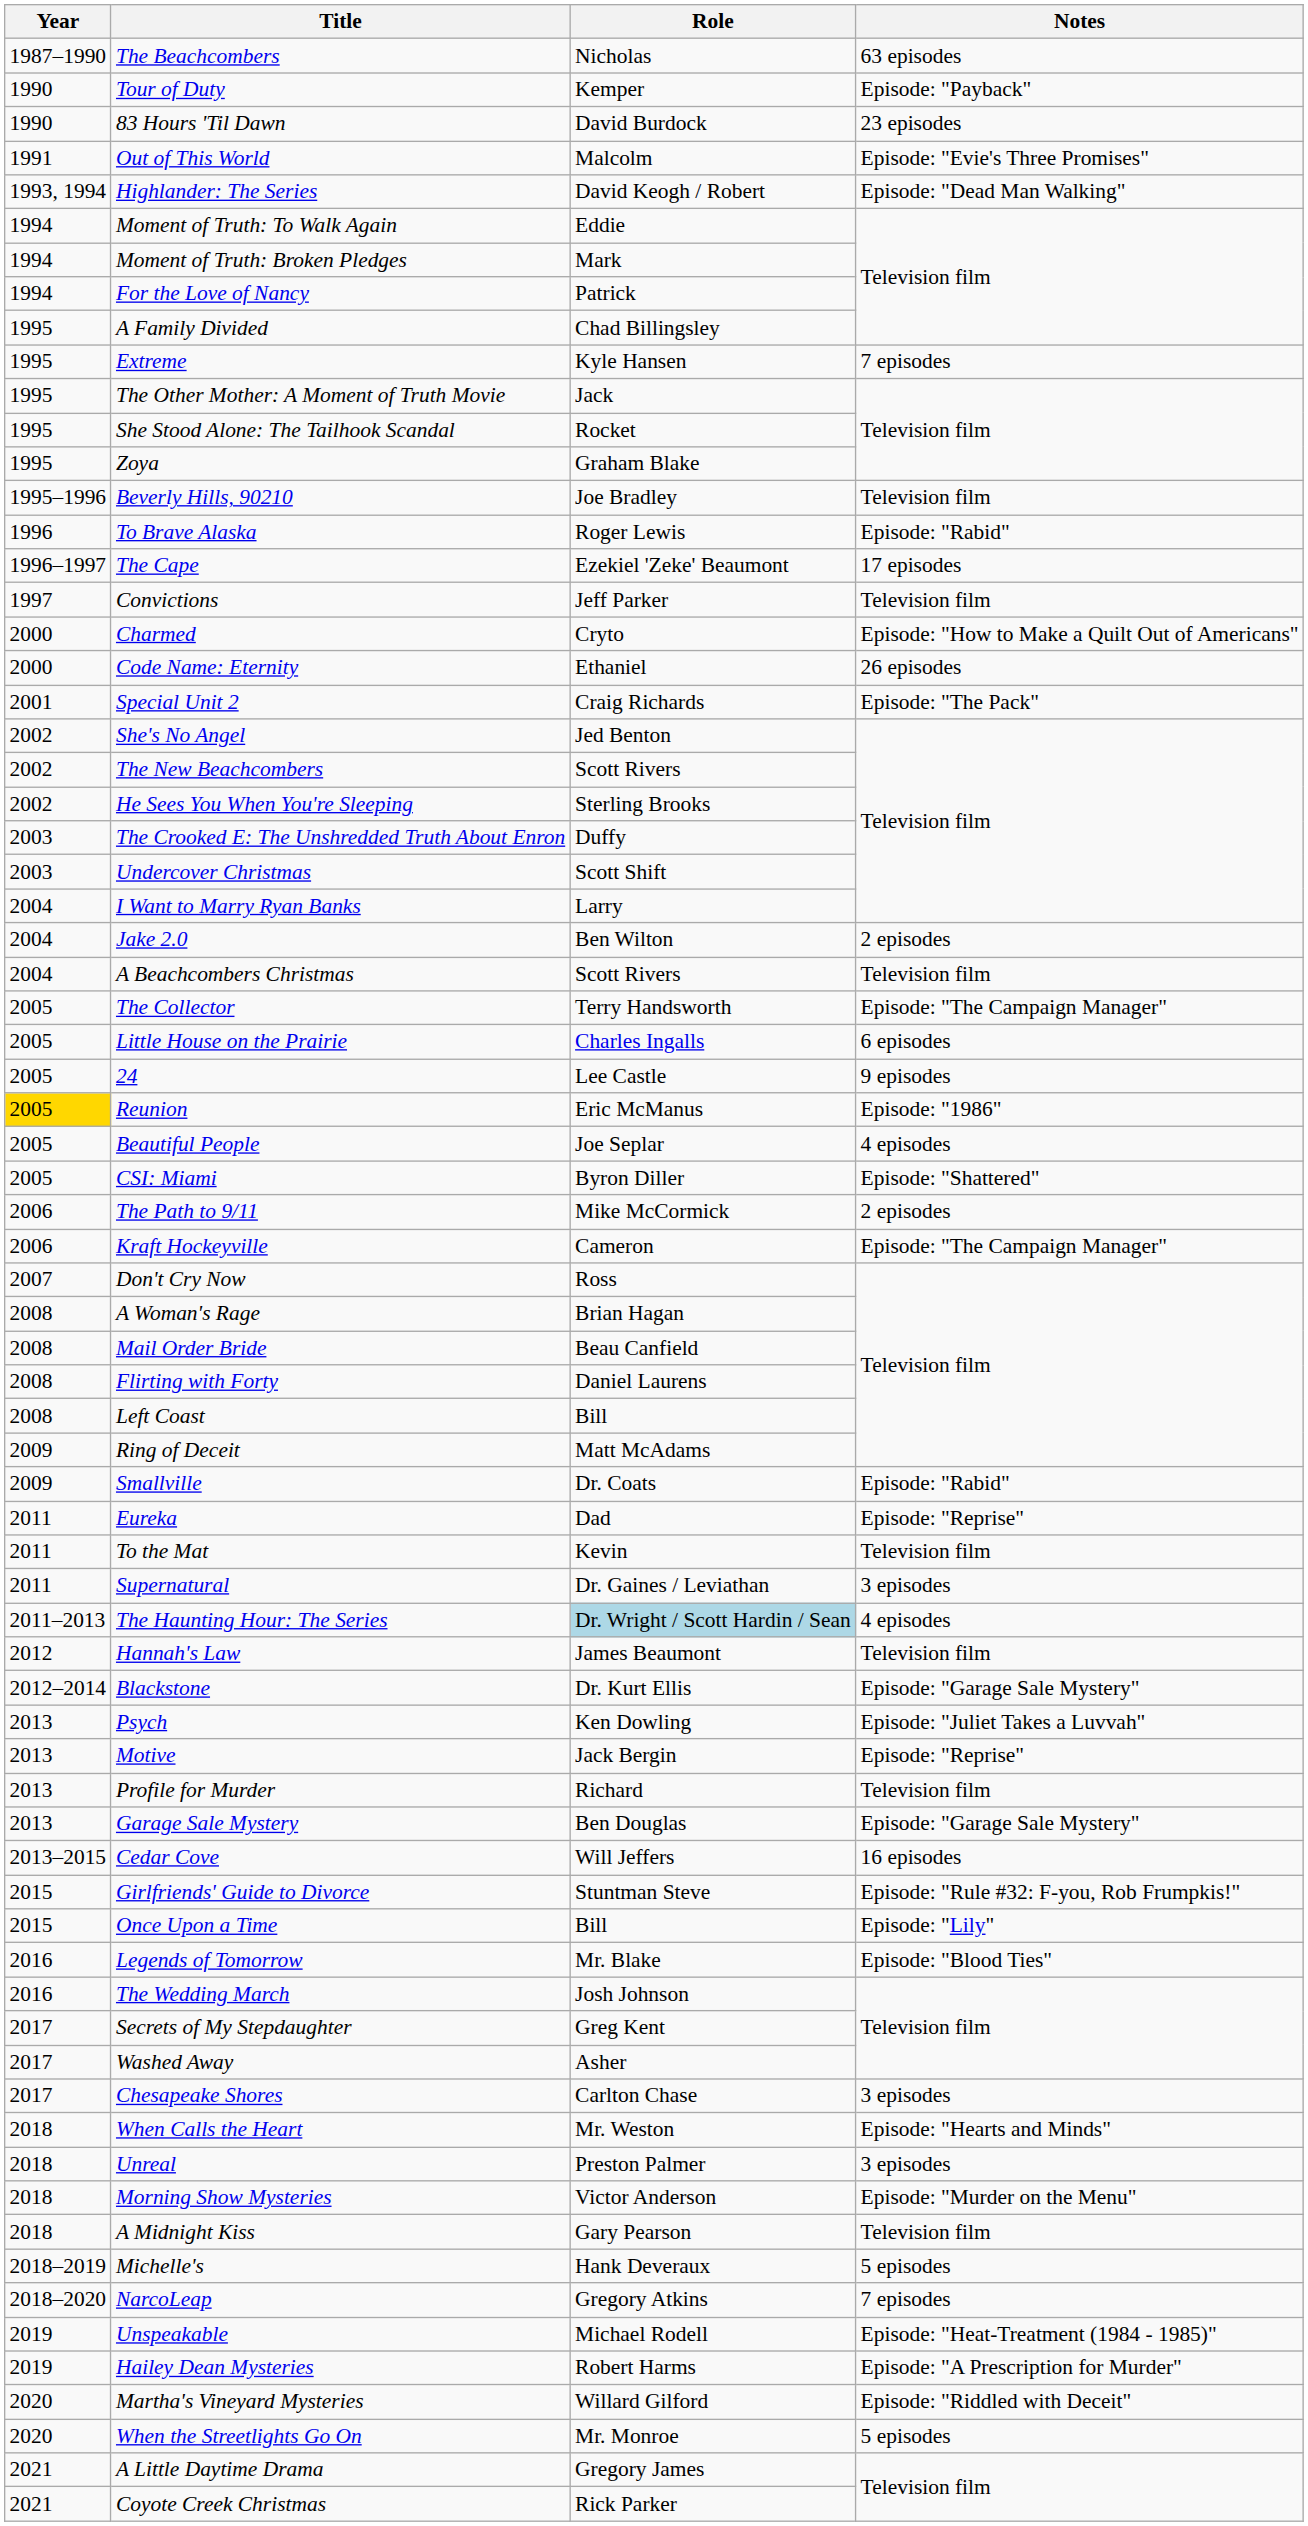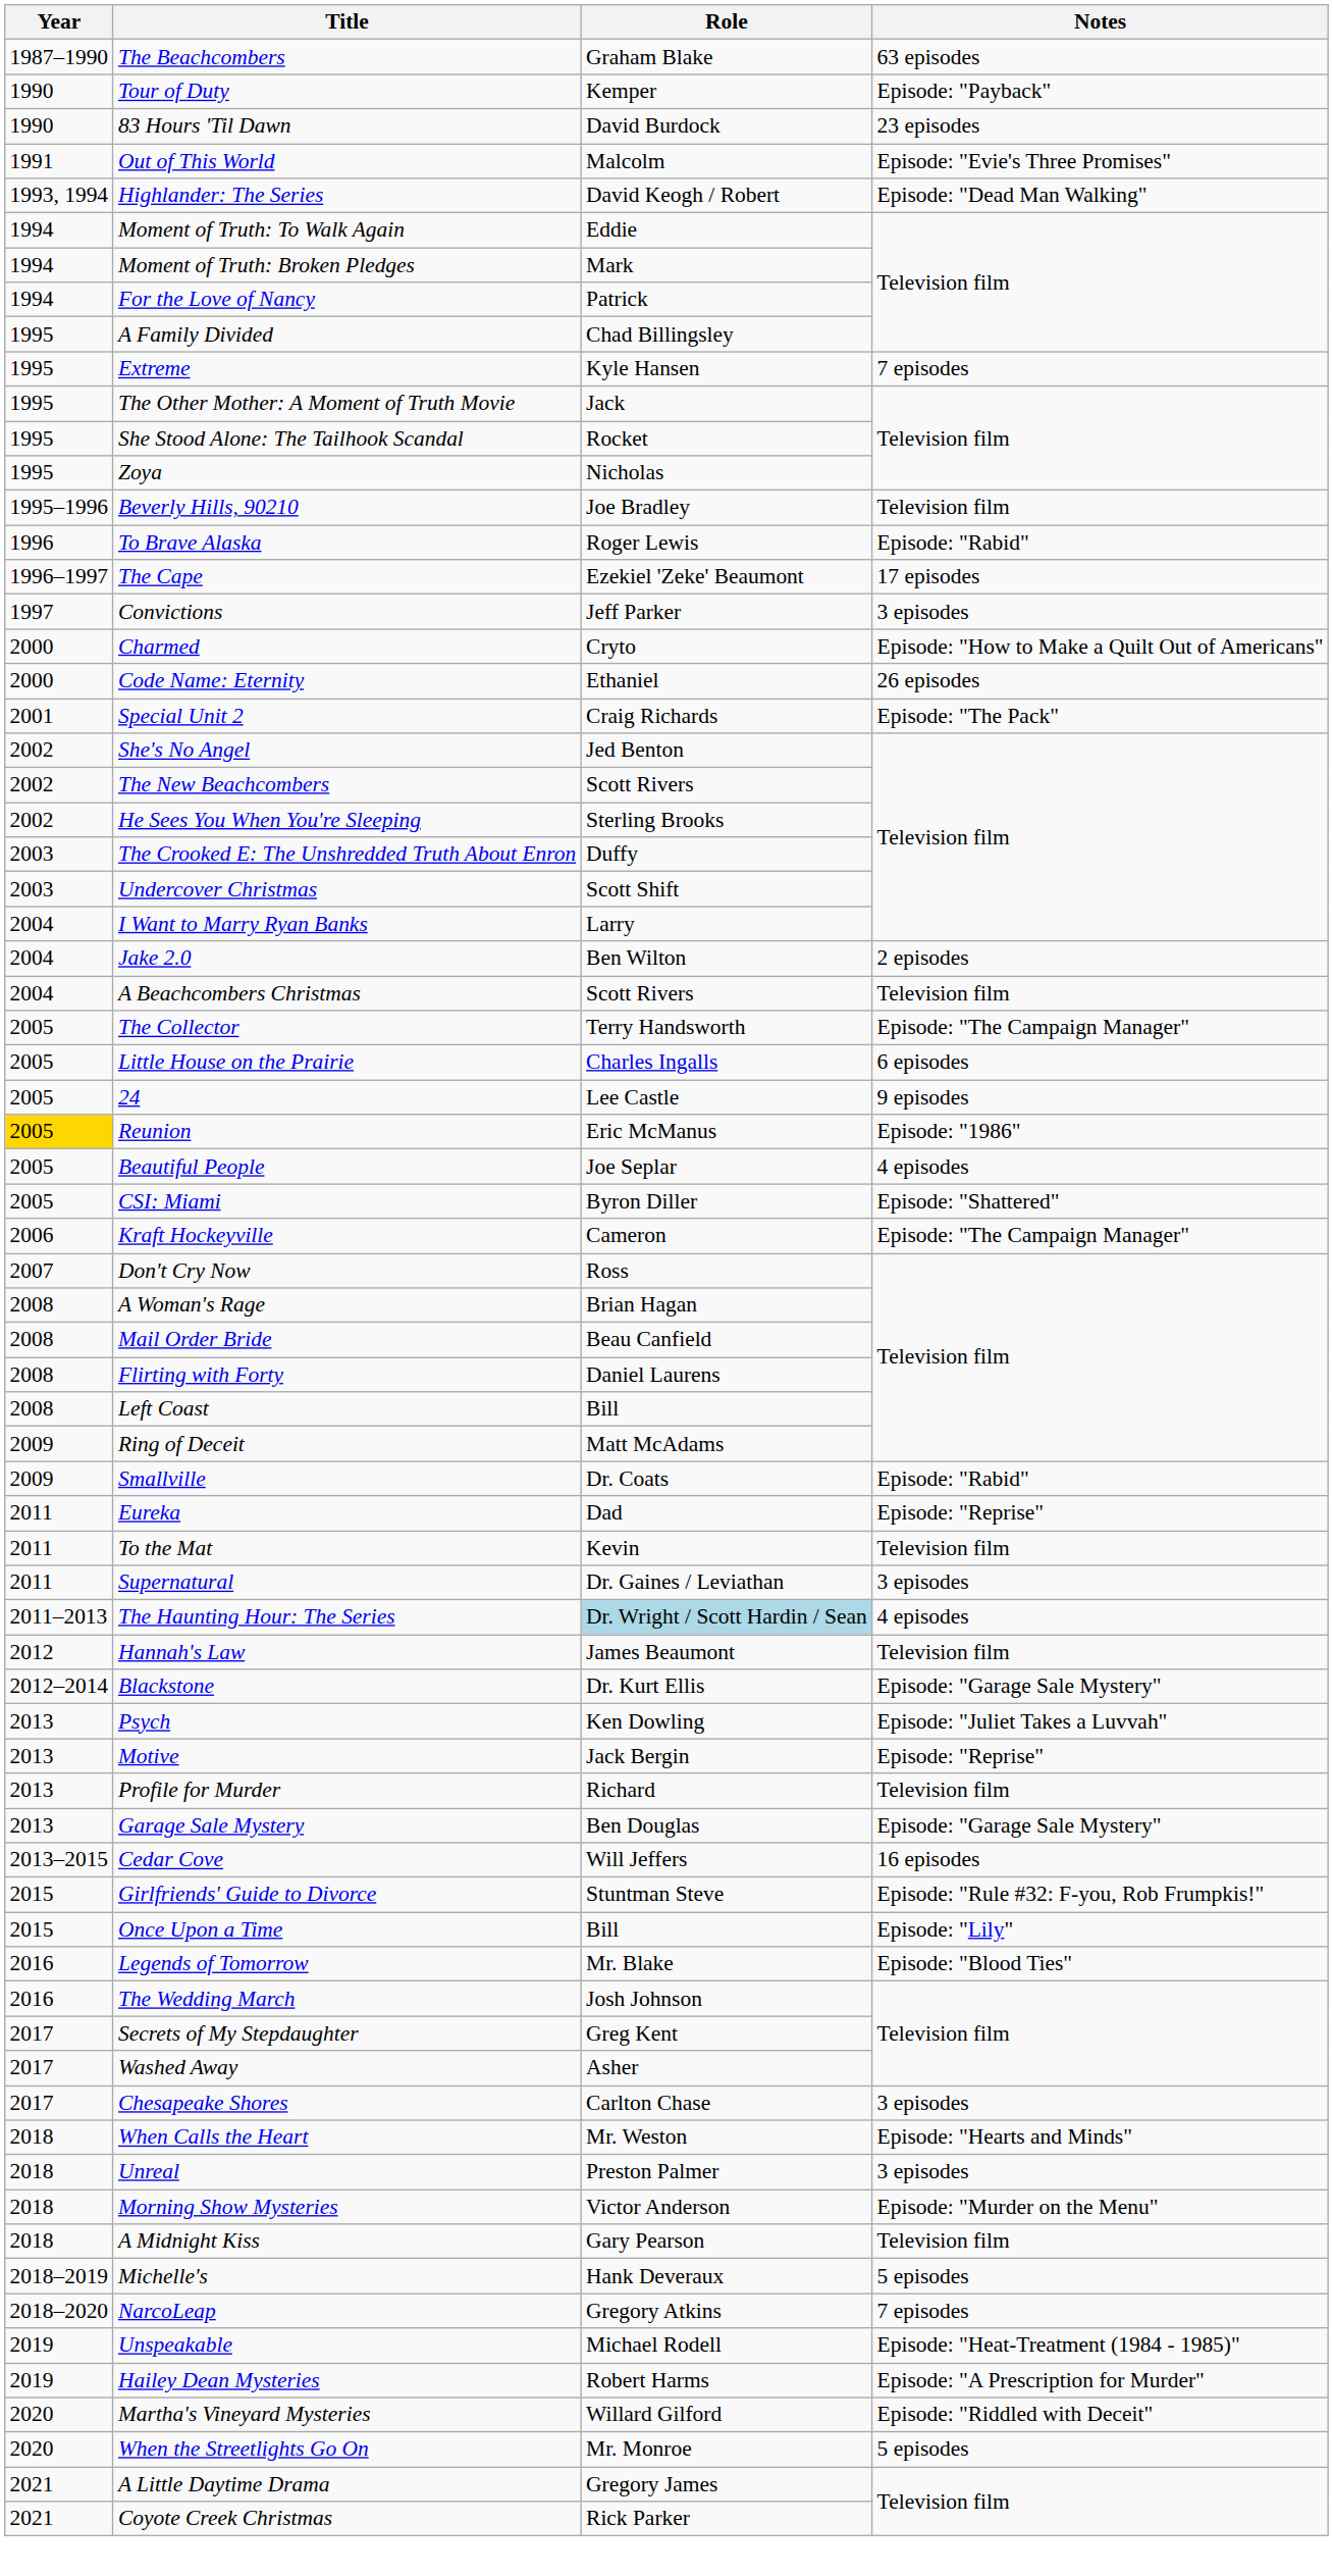 <table class="wikitable sortable">
 <tr>
 <th>Year</th>
 <th>Title</th>
 <th>Role</th>
 <th class="unsortable">Notes</th>
 </tr>
 <tr>
 <td>1987–1990</td>
 <td data-sort-value="Beachcombers, The"><em><a href='#'>The Beachcombers</a></em></td>
-<td>Nicholas</td>
+<td>Graham Blake</td>
 <td>63 episodes</td>
 </tr>
 <tr>
 <td>1990</td>
 <td><a href='#'><em>Tour of Duty</em></a></td>
 <td>Kemper</td>
 <td>Episode: "Payback"</td>
 </tr>
 <tr>
 <td>1990</td>
 <td><em>83 Hours 'Til Dawn</em></td>
 <td>David Burdock</td>
 <td>23 episodes</td>
 </tr>
 <tr>
 <td>1991</td>
 <td><a href='#'><em>Out of This World</em></a></td>
 <td>Malcolm</td>
 <td>Episode: "Evie's Three Promises"</td>
 </tr>
 <tr>
 <td>1993, 1994</td>
 <td><em><a href='#'>Highlander: The Series</a></em></td>
 <td>David Keogh / Robert</td>
 <td>Episode: "Dead Man Walking"</td>
 </tr>
 <tr>
 <td>1994</td>
 <td><em>Moment of Truth: To Walk Again</em></td>
 <td>Eddie</td>
 <td rowspan="4">Television film</td>
 </tr>
 <tr>
 <td>1994</td>
 <td><em>Moment of Truth: Broken Pledges</em></td>
 <td>Mark</td>
 </tr>
 <tr>
 <td>1994</td>
 <td><em><a href='#'>For the Love of Nancy</a></em></td>
 <td>Patrick</td>
 </tr>
 <tr>
 <td>1995</td>
 <td data-sort-value="Family Divided, A"><em>A Family Divided</em></td>
 <td>Chad Billingsley</td>
 </tr>
 <tr>
 <td>1995</td>
 <td><a href='#'><em>Extreme</em></a></td>
 <td>Kyle Hansen</td>
 <td>7 episodes</td>
 </tr>
 <tr>
 <td>1995</td>
 <td data-sort-value="Other Mother: A Moment of Truth Movie, The"><em>The Other Mother: A Moment of Truth Movie</em></td>
 <td>Jack</td>
 <td rowspan="3">Television film</td>
 </tr>
 <tr>
 <td>1995</td>
 <td><em>She Stood Alone: The Tailhook Scandal</em></td>
 <td>Rocket</td>
 </tr>
 <tr>
 <td>1995</td>
 <td><em>Zoya</em></td>
-<td>Graham Blake</td>
+<td>Nicholas</td>
 </tr>
 <tr>
 <td>1995–1996</td>
 <td><em><a href='#'>Beverly Hills, 90210</a></em></td>
 <td>Joe Bradley</td>
 <td>Television film</td>
 </tr>
 <tr>
 <td>1996</td>
 <td><em><a href='#'>To Brave Alaska</a></em></td>
 <td>Roger Lewis</td>
 <td>Episode: "Rabid"</td>
 </tr>
 <tr>
 <td>1996–1997</td>
 <td data-sort-value="Cape, The"><a href='#'><em>The Cape</em></a></td>
 <td>Ezekiel 'Zeke' Beaumont</td>
 <td>17 episodes</td>
 </tr>
 <tr>
 <td>1997</td>
 <td><em>Convictions</em></td>
 <td>Jeff Parker</td>
-<td>Television film</td>
+<td>3 episodes</td>
 </tr>
 <tr>
 <td>2000</td>
 <td><em><a href='#'>Charmed</a></em></td>
 <td>Cryto</td>
 <td>Episode: "How to Make a Quilt Out of Americans"</td>
 </tr>
 <tr>
 <td>2000</td>
 <td><em><a href='#'>Code Name: Eternity</a></em></td>
 <td>Ethaniel</td>
 <td>26 episodes</td>
 </tr>
 <tr>
 <td>2001</td>
 <td><em><a href='#'>Special Unit 2</a></em></td>
 <td>Craig Richards</td>
 <td>Episode: "The Pack"</td>
 </tr>
 <tr>
 <td>2002</td>
 <td><em><a href='#'>She's No Angel</a></em></td>
 <td>Jed Benton</td>
 <td rowspan="6">Television film</td>
 </tr>
 <tr>
 <td>2002</td>
 <td data-sort-value="New Beachcombers, The"><em><a href='#'>The New Beachcombers</a></em></td>
 <td>Scott Rivers</td>
 </tr>
 <tr>
 <td>2002</td>
 <td><em><a href='#'>He Sees You When You're Sleeping</a></em></td>
 <td>Sterling Brooks</td>
 </tr>
 <tr>
 <td>2003</td>
 <td data-sort-value="Crooked E: The Unshredded Truth About Enron, The"><em><a href='#'>The Crooked E: The Unshredded Truth About Enron</a></em></td>
 <td>Duffy</td>
 </tr>
 <tr>
 <td>2003</td>
 <td><em><a href='#'>Undercover Christmas</a></em></td>
 <td>Scott Shift</td>
 </tr>
 <tr>
 <td>2004</td>
 <td><em><a href='#'>I Want to Marry Ryan Banks</a></em></td>
 <td>Larry</td>
 </tr>
 <tr>
 <td>2004</td>
 <td><em><a href='#'>Jake 2.0</a></em></td>
 <td>Ben Wilton</td>
 <td>2 episodes</td>
 </tr>
 <tr>
 <td>2004</td>
 <td data-sort-value="Beachcombers Christmas, A"><em>A Beachcombers Christmas</em></td>
 <td>Scott Rivers</td>
 <td>Television film</td>
 </tr>
 <tr>
 <td>2005</td>
 <td data-sort-value="Collector, The"><a href='#'><em>The Collector</em></a></td>
 <td>Terry Handsworth</td>
 <td>Episode: "The Campaign Manager"</td>
 </tr>
 <tr>
 <td>2005</td>
 <td><a href='#'><em>Little House on the Prairie</em></a></td>
 <td><a href='#'>Charles Ingalls</a></td>
 <td>6 episodes</td>
 </tr>
 <tr>
 <td>2005</td>
 <td><a href='#'><em>24</em></a></td>
 <td>Lee Castle</td>
 <td>9 episodes</td>
 </tr>
 <tr>
 <td style="background: gold;">2005</td>
 <td><a href='#'><em>Reunion</em></a></td>
 <td>Eric McManus</td>
 <td>Episode: "1986"</td>
 </tr>
 <tr>
 <td>2005</td>
 <td><a href='#'><em>Beautiful People</em></a></td>
 <td>Joe Seplar</td>
 <td>4 episodes</td>
 </tr>
 <tr>
 <td>2005</td>
 <td><em><a href='#'>CSI: Miami</a></em></td>
 <td>Byron Diller</td>
 <td>Episode: "Shattered"</td>
-</tr>
-<tr>
-<td>2006</td>
-<td data-sort-value="Path to 9/11, The"><em><a href='#'>The Path to 9/11</a></em></td>
-<td>Mike McCormick</td>
-<td>2 episodes</td>
 </tr>
 <tr>
 <td>2006</td>
 <td><em><a href='#'>Kraft Hockeyville</a></em></td>
 <td>Cameron</td>
 <td>Episode: "The Campaign Manager"</td>
 </tr>
 <tr>
 <td>2007</td>
 <td><em>Don't Cry Now</em></td>
 <td>Ross</td>
 <td rowspan="6">Television film</td>
 </tr>
 <tr>
 <td>2008</td>
 <td data-sort-value="Woman's Rage, A"><em>A Woman's Rage</em></td>
 <td>Brian Hagan</td>
 </tr>
 <tr>
 <td>2008</td>
 <td><a href='#'><em>Mail Order Bride</em></a></td>
 <td>Beau Canfield</td>
 </tr>
 <tr>
 <td>2008</td>
 <td><em><a href='#'>Flirting with Forty</a></em></td>
 <td>Daniel Laurens</td>
 </tr>
 <tr>
 <td>2008</td>
 <td><em>Left Coast</em></td>
 <td>Bill</td>
 </tr>
 <tr>
 <td>2009</td>
 <td><em>Ring of Deceit</em></td>
 <td>Matt McAdams</td>
 </tr>
 <tr>
 <td>2009</td>
 <td><em><a href='#'>Smallville</a></em></td>
 <td>Dr. Coats</td>
 <td>Episode: "Rabid"</td>
 </tr>
 <tr>
 <td>2011</td>
 <td><a href='#'><em>Eureka</em></a></td>
 <td>Dad</td>
 <td>Episode: "Reprise"</td>
 </tr>
 <tr>
 <td>2011</td>
 <td><em>To the Mat</em></td>
 <td>Kevin</td>
 <td>Television film</td>
 </tr>
 <tr>
 <td>2011</td>
 <td><a href='#'><em>Supernatural</em></a></td>
 <td>Dr. Gaines / Leviathan</td>
 <td>3 episodes</td>
 </tr>
 <tr>
 <td>2011–2013</td>
 <td data-sort-value="Haunting Hour: The Series, The"><em><a href='#'>The Haunting Hour: The Series</a></em></td>
 <td style="background: lightblue;">Dr. Wright / Scott Hardin / Sean</td>
 <td>4 episodes</td>
 </tr>
 <tr>
 <td>2012</td>
 <td><em><a href='#'>Hannah's Law</a></em></td>
 <td>James Beaumont</td>
 <td>Television film</td>
 </tr>
 <tr>
 <td>2012–2014</td>
 <td><a href='#'><em>Blackstone</em></a></td>
 <td>Dr. Kurt Ellis</td>
 <td>Episode: "Garage Sale Mystery"</td>
 </tr>
 <tr>
 <td>2013</td>
 <td><em><a href='#'>Psych</a></em></td>
 <td>Ken Dowling</td>
 <td>Episode: "Juliet Takes a Luvvah"</td>
 </tr>
 <tr>
 <td>2013</td>
 <td><a href='#'><em>Motive</em></a></td>
 <td>Jack Bergin</td>
 <td>Episode: "Reprise"</td>
 </tr>
 <tr>
 <td>2013</td>
 <td><em>Profile for Murder</em></td>
 <td>Richard</td>
 <td>Television film</td>
 </tr>
 <tr>
 <td>2013</td>
 <td><em><a href='#'>Garage Sale Mystery</a></em></td>
 <td>Ben Douglas</td>
 <td>Episode: "Garage Sale Mystery"</td>
 </tr>
 <tr>
 <td>2013–2015</td>
 <td><a href='#'><em>Cedar Cove</em></a></td>
 <td>Will Jeffers</td>
 <td>16 episodes</td>
 </tr>
 <tr>
 <td>2015</td>
 <td><em><a href='#'>Girlfriends' Guide to Divorce</a></em></td>
 <td>Stuntman Steve</td>
 <td>Episode: "Rule #32: F-you, Rob Frumpkis!"</td>
 </tr>
 <tr>
 <td>2015</td>
 <td><a href='#'><em>Once Upon a Time</em></a></td>
 <td>Bill</td>
 <td>Episode: "<a href='#'>Lily</a>"</td>
 </tr>
 <tr>
 <td>2016</td>
 <td><em><a href='#'>Legends of Tomorrow</a></em></td>
 <td>Mr. Blake</td>
 <td>Episode: "Blood Ties"</td>
 </tr>
 <tr>
 <td>2016</td>
 <td data-sort-value="Wedding March, The"><a href='#'><em>The Wedding March</em></a></td>
 <td>Josh Johnson</td>
 <td rowspan="3">Television film</td>
 </tr>
 <tr>
 <td>2017</td>
 <td><em>Secrets of My Stepdaughter</em></td>
 <td>Greg Kent</td>
 </tr>
 <tr>
 <td>2017</td>
 <td><em>Washed Away</em></td>
 <td>Asher</td>
 </tr>
 <tr>
 <td>2017</td>
 <td><em><a href='#'>Chesapeake Shores</a></em></td>
 <td>Carlton Chase</td>
 <td>3 episodes</td>
 </tr>
 <tr>
 <td>2018</td>
 <td><em><a href='#'>When Calls the Heart</a></em></td>
 <td>Mr. Weston</td>
 <td>Episode: "Hearts and Minds"</td>
 </tr>
 <tr>
 <td>2018</td>
 <td><a href='#'><em>Unreal</em></a></td>
 <td>Preston Palmer</td>
 <td>3 episodes</td>
 </tr>
 <tr>
 <td>2018</td>
 <td><em><a href='#'>Morning Show Mysteries</a></em></td>
 <td>Victor Anderson</td>
 <td>Episode: "Murder on the Menu"</td>
 </tr>
 <tr>
 <td>2018</td>
 <td data-sort-value="Midnight Kiss, A"><em>A Midnight Kiss</em></td>
 <td>Gary Pearson</td>
 <td>Television film</td>
 </tr>
 <tr>
 <td>2018–2019</td>
 <td><em>Michelle's</em></td>
 <td>Hank Deveraux</td>
 <td>5 episodes</td>
 </tr>
 <tr>
 <td>2018–2020</td>
 <td><em><a href='#'>NarcoLeap</a></em></td>
 <td>Gregory Atkins</td>
 <td>7 episodes</td>
 </tr>
 <tr>
 <td>2019</td>
 <td><a href='#'><em>Unspeakable</em></a></td>
 <td>Michael Rodell</td>
 <td>Episode: "Heat-Treatment (1984 - 1985)"</td>
 </tr>
 <tr>
 <td>2019</td>
 <td><em><a href='#'>Hailey Dean Mysteries</a></em></td>
 <td>Robert Harms</td>
 <td>Episode: "A Prescription for Murder"</td>
 </tr>
 <tr>
 <td>2020</td>
 <td><em>Martha's Vineyard Mysteries</em></td>
 <td>Willard Gilford</td>
 <td>Episode: "Riddled with Deceit"</td>
 </tr>
 <tr>
 <td>2020</td>
 <td><em><a href='#'>When the Streetlights Go On</a></em></td>
 <td>Mr. Monroe</td>
 <td>5 episodes</td>
 </tr>
 <tr>
 <td>2021</td>
 <td data-sort-value="Little Daytime Drama, A"><em>A Little Daytime Drama</em></td>
 <td>Gregory James</td>
 <td rowspan="2">Television film</td>
 </tr>
 <tr>
 <td>2021</td>
 <td><em>Coyote Creek Christmas</em></td>
 <td>Rick Parker</td>
 </tr>
 </table>
